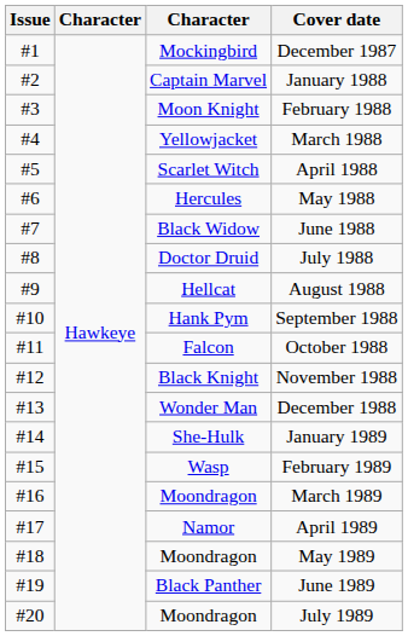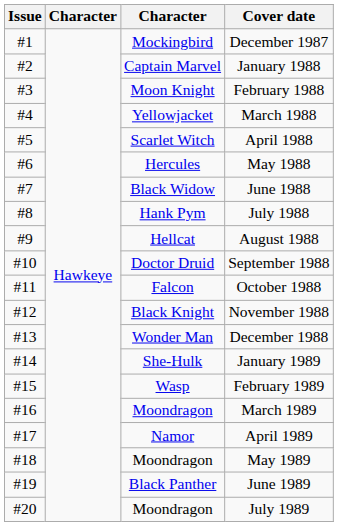 <table class="wikitable">
 <tr>
 <th>Issue</th>
 <th>Character</th>
 <th>Character</th>
 <th>Cover date</th>
 </tr>
 <tr>
 <td align="center">#1</td>
 <td rowspan="20" align="center"><a href='#'>Hawkeye</a></td>
 <td align="center"><a href='#'>Mockingbird</a></td>
 <td align="center">December 1987</td>
 </tr>
 <tr>
 <td align="center">#2</td>
 <td align="center"><a href='#'>Captain Marvel</a></td>
 <td align="center">January 1988</td>
 </tr>
 <tr>
 <td align="center">#3</td>
 <td align="center"><a href='#'>Moon Knight</a></td>
 <td align="center">February 1988</td>
 </tr>
 <tr>
 <td align="center">#4</td>
 <td align="center"><a href='#'>Yellowjacket</a></td>
 <td align="center">March 1988</td>
 </tr>
 <tr>
 <td align="center">#5</td>
 <td align="center"><a href='#'>Scarlet Witch</a></td>
 <td align="center">April 1988</td>
 </tr>
 <tr>
 <td align="center">#6</td>
 <td align="center"><a href='#'>Hercules</a></td>
 <td align="center">May 1988</td>
 </tr>
 <tr>
 <td align="center">#7</td>
 <td align="center"><a href='#'>Black Widow</a></td>
 <td align="center">June 1988</td>
 </tr>
 <tr>
 <td align="center">#8</td>
-<td align="center"><a href='#'>Doctor Druid</a></td>
+<td align="center"><a href='#'>Hank Pym</a></td>
 <td align="center">July 1988</td>
 </tr>
 <tr>
 <td align="center">#9</td>
 <td align="center"><a href='#'>Hellcat</a></td>
 <td align="center">August 1988</td>
 </tr>
 <tr>
 <td align="center">#10</td>
-<td align="center"><a href='#'>Hank Pym</a></td>
+<td align="center"><a href='#'>Doctor Druid</a></td>
 <td align="center">September 1988</td>
 </tr>
 <tr>
 <td align="center">#11</td>
 <td align="center"><a href='#'>Falcon</a></td>
 <td align="center">October 1988</td>
 </tr>
 <tr>
 <td align="center">#12</td>
 <td align="center"><a href='#'>Black Knight</a></td>
 <td align="center">November 1988</td>
 </tr>
 <tr>
 <td align="center">#13</td>
 <td align="center"><a href='#'>Wonder Man</a></td>
 <td align="center">December 1988</td>
 </tr>
 <tr>
 <td align="center">#14</td>
 <td align="center"><a href='#'>She-Hulk</a></td>
 <td align="center">January 1989</td>
 </tr>
 <tr>
 <td align="center">#15</td>
 <td align="center"><a href='#'>Wasp</a></td>
 <td align="center">February 1989</td>
 </tr>
 <tr>
 <td align="center">#16</td>
 <td align="center"><a href='#'>Moondragon</a></td>
 <td align="center">March 1989</td>
 </tr>
 <tr>
 <td align="center">#17</td>
 <td align="center"><a href='#'>Namor</a></td>
 <td align="center">April 1989</td>
 </tr>
 <tr>
 <td align="center">#18</td>
 <td align="center">Moondragon</td>
 <td align="center">May 1989</td>
 </tr>
 <tr>
 <td align="center">#19</td>
 <td align="center"><a href='#'>Black Panther</a></td>
 <td align="center">June 1989</td>
 </tr>
 <tr>
 <td align="center">#20</td>
 <td align="center">Moondragon</td>
 <td align="center">July 1989</td>
 </tr>
 </table>
